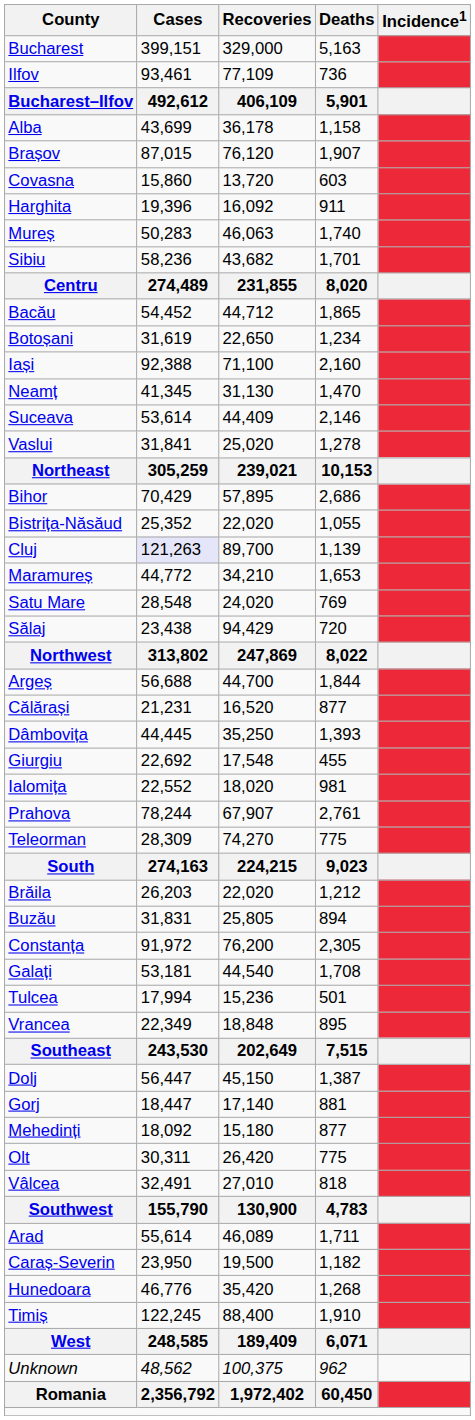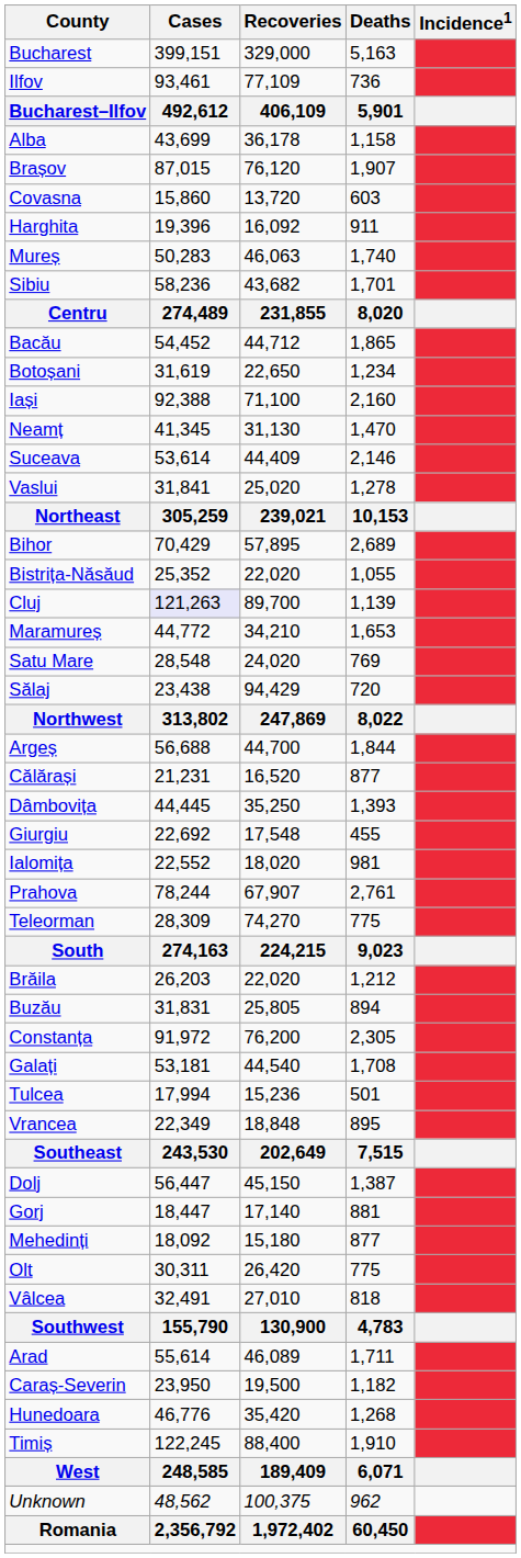 <table class="wikitable sortable">
 <tr>
 <th>County</th>
 <th>Cases</th>
 <th>Recoveries</th>
 <th>Deaths</th>
 <th>Incidence<sup>1</sup></th>
 </tr>
 <tr>
 <td><a href='#'>Bucharest</a></td>
 <td>399,151</td>
 <td>329,000</td>
 <td>5,163</td>
 <td style="background-color:#ED2939;"></td>
 </tr>
 <tr>
 <td><a href='#'>Ilfov</a></td>
 <td>93,461</td>
 <td>77,109</td>
 <td>736</td>
 <td style="background-color:#ED2939;"></td>
 </tr>
 <tr>
 <th><a href='#'>Bucharest–Ilfov</a></th>
 <th>492,612</th>
 <th>406,109</th>
 <th>5,901</th>
 <th></th>
 </tr>
 <tr>
 <td><a href='#'>Alba</a></td>
 <td>43,699</td>
 <td>36,178</td>
 <td>1,158</td>
 <td style="background-color:#ED2939;"></td>
 </tr>
 <tr>
 <td><a href='#'>Brașov</a></td>
 <td>87,015</td>
 <td>76,120</td>
 <td>1,907</td>
 <td style="background-color:#ED2939;"></td>
 </tr>
 <tr>
 <td><a href='#'>Covasna</a></td>
 <td>15,860</td>
 <td>13,720</td>
 <td>603</td>
 <td style="background-color:#ED2939;"></td>
 </tr>
 <tr>
 <td><a href='#'>Harghita</a></td>
 <td>19,396</td>
 <td>16,092</td>
 <td>911</td>
 <td style="background-color:#ED2939;"></td>
 </tr>
 <tr>
 <td><a href='#'>Mureș</a></td>
 <td>50,283</td>
 <td>46,063</td>
 <td>1,740</td>
 <td style="background-color:#ED2939;"></td>
 </tr>
 <tr>
 <td><a href='#'>Sibiu</a></td>
 <td>58,236</td>
 <td>43,682</td>
 <td>1,701</td>
 <td style="background-color:#ED2939;"></td>
 </tr>
 <tr>
 <th><a href='#'>Centru</a></th>
 <th>274,489</th>
 <th>231,855</th>
 <th>8,020</th>
 <th></th>
 </tr>
 <tr>
 <td><a href='#'>Bacău</a></td>
 <td>54,452</td>
 <td>44,712</td>
 <td>1,865</td>
 <td style="background-color:#ED2939;"></td>
 </tr>
 <tr>
 <td><a href='#'>Botoșani</a></td>
 <td>31,619</td>
 <td>22,650</td>
 <td>1,234</td>
 <td style="background-color:#ED2939;"></td>
 </tr>
 <tr>
 <td><a href='#'>Iași</a></td>
 <td>92,388</td>
 <td>71,100</td>
 <td>2,160</td>
 <td style="background-color:#ED2939;"></td>
 </tr>
 <tr>
 <td><a href='#'>Neamț</a></td>
 <td>41,345</td>
 <td>31,130</td>
 <td>1,470</td>
 <td style="background-color:#ED2939;"></td>
 </tr>
 <tr>
 <td><a href='#'>Suceava</a></td>
 <td>53,614</td>
 <td>44,409</td>
 <td>2,146</td>
 <td style="background-color:#ED2939;"></td>
 </tr>
 <tr>
 <td><a href='#'>Vaslui</a></td>
 <td>31,841</td>
 <td>25,020</td>
 <td>1,278</td>
 <td style="background-color:#ED2939;"></td>
 </tr>
 <tr>
 <th><a href='#'>Northeast</a></th>
 <th>305,259</th>
 <th>239,021</th>
 <th>10,153</th>
 <th></th>
 </tr>
 <tr>
 <td><a href='#'>Bihor</a></td>
 <td>70,429</td>
 <td>57,895</td>
-<td>2,686</td>
+<td>2,689</td>
 <td style="background-color:#ED2939;"></td>
 </tr>
 <tr>
 <td><a href='#'>Bistrița-Năsăud</a></td>
 <td>25,352</td>
 <td>22,020</td>
 <td>1,055</td>
 <td style="background-color:#ED2939;"></td>
 </tr>
 <tr>
 <td><a href='#'>Cluj</a></td>
 <td style="background: lavender;">121,263</td>
 <td>89,700</td>
 <td>1,139</td>
 <td style="background-color:#ED2939;"></td>
 </tr>
 <tr>
 <td><a href='#'>Maramureș</a></td>
 <td>44,772</td>
 <td>34,210</td>
 <td>1,653</td>
 <td style="background-color:#ED2939;"></td>
 </tr>
 <tr>
 <td><a href='#'>Satu Mare</a></td>
 <td>28,548</td>
 <td>24,020</td>
 <td>769</td>
 <td style="background-color:#ED2939;"></td>
 </tr>
 <tr>
 <td><a href='#'>Sălaj</a></td>
 <td>23,438</td>
 <td>94,429</td>
 <td>720</td>
 <td style="background-color:#ED2939;"></td>
 </tr>
 <tr>
 <th><a href='#'>Northwest</a></th>
 <th>313,802</th>
 <th>247,869</th>
 <th>8,022</th>
 <th></th>
 </tr>
 <tr>
 <td><a href='#'>Argeș</a></td>
 <td>56,688</td>
 <td>44,700</td>
 <td>1,844</td>
 <td style="background-color:#ED2939;"></td>
 </tr>
 <tr>
 <td><a href='#'>Călărași</a></td>
 <td>21,231</td>
 <td>16,520</td>
 <td>877</td>
 <td style="background-color:#ED2939;"></td>
 </tr>
 <tr>
 <td><a href='#'>Dâmbovița</a></td>
 <td>44,445</td>
 <td>35,250</td>
 <td>1,393</td>
 <td style="background-color:#ED2939;"></td>
 </tr>
 <tr>
 <td><a href='#'>Giurgiu</a></td>
 <td>22,692</td>
 <td>17,548</td>
 <td>455</td>
 <td style="background-color:#ED2939;"></td>
 </tr>
 <tr>
 <td><a href='#'>Ialomița</a></td>
 <td>22,552</td>
 <td>18,020</td>
 <td>981</td>
 <td style="background-color:#ED2939;"></td>
 </tr>
 <tr>
 <td><a href='#'>Prahova</a></td>
 <td>78,244</td>
 <td>67,907</td>
 <td>2,761</td>
 <td style="background-color:#ED2939;"></td>
 </tr>
 <tr>
 <td><a href='#'>Teleorman</a></td>
 <td>28,309</td>
 <td>74,270</td>
 <td>775</td>
 <td style="background-color:#ED2939;"></td>
 </tr>
 <tr>
 <th><a href='#'>South</a></th>
 <th>274,163</th>
 <th>224,215</th>
 <th>9,023</th>
 <th></th>
 </tr>
 <tr>
 <td><a href='#'>Brăila</a></td>
 <td>26,203</td>
 <td>22,020</td>
 <td>1,212</td>
 <td style="background-color:#ED2939;"></td>
 </tr>
 <tr>
 <td><a href='#'>Buzău</a></td>
 <td>31,831</td>
 <td>25,805</td>
 <td>894</td>
 <td style="background-color:#ED2939;"></td>
 </tr>
 <tr>
 <td><a href='#'>Constanța</a></td>
 <td>91,972</td>
 <td>76,200</td>
 <td>2,305</td>
 <td style="background-color:#ED2939;"></td>
 </tr>
 <tr>
 <td><a href='#'>Galați</a></td>
 <td>53,181</td>
 <td>44,540</td>
 <td>1,708</td>
 <td style="background-color:#ED2939;"></td>
 </tr>
 <tr>
 <td><a href='#'>Tulcea</a></td>
 <td>17,994</td>
 <td>15,236</td>
 <td>501</td>
 <td style="background-color:#ED2939;"></td>
 </tr>
 <tr>
 <td><a href='#'>Vrancea</a></td>
 <td>22,349</td>
 <td>18,848</td>
 <td>895</td>
 <td style="background-color:#ED2939;"></td>
 </tr>
 <tr>
 <th><a href='#'>Southeast</a></th>
 <th>243,530</th>
 <th>202,649</th>
 <th>7,515</th>
 <th></th>
 </tr>
 <tr>
 <td><a href='#'>Dolj</a></td>
 <td>56,447</td>
 <td>45,150</td>
 <td>1,387</td>
 <td style="background-color:#ED2939;"></td>
 </tr>
 <tr>
 <td><a href='#'>Gorj</a></td>
 <td>18,447</td>
 <td>17,140</td>
 <td>881</td>
 <td style="background-color:#ED2939;"></td>
 </tr>
 <tr>
 <td><a href='#'>Mehedinți</a></td>
 <td>18,092</td>
 <td>15,180</td>
 <td>877</td>
 <td style="background-color:#ED2939;"></td>
 </tr>
 <tr>
 <td><a href='#'>Olt</a></td>
 <td>30,311</td>
 <td>26,420</td>
 <td>775</td>
 <td style="background-color:#ED2939;"></td>
 </tr>
 <tr>
 <td><a href='#'>Vâlcea</a></td>
 <td>32,491</td>
 <td>27,010</td>
 <td>818</td>
 <td style="background-color:#ED2939;"></td>
 </tr>
 <tr>
 <th><a href='#'>Southwest</a></th>
 <th>155,790</th>
 <th>130,900</th>
 <th>4,783</th>
 <th></th>
 </tr>
 <tr>
 <td><a href='#'>Arad</a></td>
 <td>55,614</td>
 <td>46,089</td>
 <td>1,711</td>
 <td style="background-color:#ED2939;"></td>
 </tr>
 <tr>
 <td><a href='#'>Caraș-Severin</a></td>
 <td>23,950</td>
 <td>19,500</td>
 <td>1,182</td>
 <td style="background-color:#ED2939;"></td>
 </tr>
 <tr>
 <td><a href='#'>Hunedoara</a></td>
 <td>46,776</td>
 <td>35,420</td>
 <td>1,268</td>
 <td style="background-color:#ED2939;"></td>
 </tr>
 <tr>
 <td><a href='#'>Timiș</a></td>
 <td>122,245</td>
 <td>88,400</td>
 <td>1,910</td>
 <td style="background-color:#ED2939;"></td>
 </tr>
 <tr>
 <th><a href='#'>West</a></th>
 <th>248,585</th>
 <th>189,409</th>
 <th>6,071</th>
 <th></th>
 </tr>
 <tr>
 <td><em>Unknown</em></td>
 <td><em>48,562</em></td>
 <td><em>100,375</em></td>
 <td><em>962</em></td>
 <td></td>
 </tr>
 <tr>
 <th>Romania</th>
 <th>2,356,792</th>
 <th>1,972,402</th>
 <th>60,450</th>
 <th style="background-color:#ED2939;"></th>
 </tr>
 <tr>
 <td colspan="5"></td>
 </tr>
 </table>
